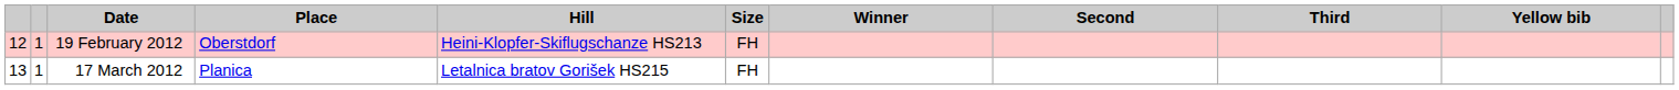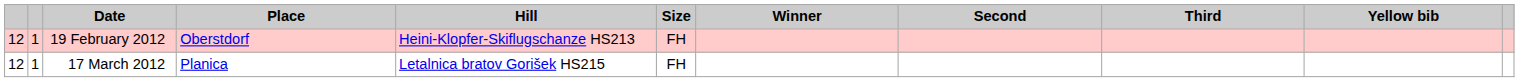 <table class="wikitable plainrowheaders" style="background:#fff; font-size:86%; line-height:16px; border:gray solid 1px; border-collapse:collapse;">
 <tr style="background:#ccc; text-align:center;">
 <th scope="col" style="background:#ccc; width=10 px;"></th>
 <th scope="col" style="background:#ccc; width=10 px;"></th>
 <th scope="col" style="background:#ccc; width:120px;">Date</th>
 <th scope="col" style="background:#ccc; width:200px;">Place</th>
 <th scope="col" style="background:#ccc; width:240px;">Hill</th>
 <th scope="col" style="background:#ccc; width:30px;">Size</th>
 <th scope="col" style="background:#ccc; width:185px;">Winner</th>
 <th scope="col" style="background:#ccc; width:185px;">Second</th>
 <th scope="col" style="background:#ccc; width:185px;">Third</th>
 <th scope="col" style="background:#ccc; width:180px;">Yellow bib</th>
 <th scope="col" style="background:#ccc; width:5px;"></th>
 </tr>
 <tr bgcolor=#FFCBCB>
 <td align=center>12</td>
 <td align=center>1</td>
 <td align=right>19 February 2012  </td>
 <td> <a href='#'>Oberstdorf</a></td>
 <td><a href='#'>Heini-Klopfer-Skiflugschanze</a> HS213</td>
 <td align=center>FH</td>
 <td></td>
 <td></td>
 <td></td>
 <td></td>
 <td></td>
 </tr>
 <tr>
-<td align=center>13</td>
+<td align=center>12</td>
 <td align=center>1</td>
 <td align=right>17 March 2012  </td>
 <td> <a href='#'>Planica</a></td>
 <td><a href='#'>Letalnica bratov Gorišek</a> HS215</td>
 <td align=center>FH</td>
 <td></td>
 <td></td>
 <td></td>
 <td></td>
 <td></td>
 </tr>
 </table>
